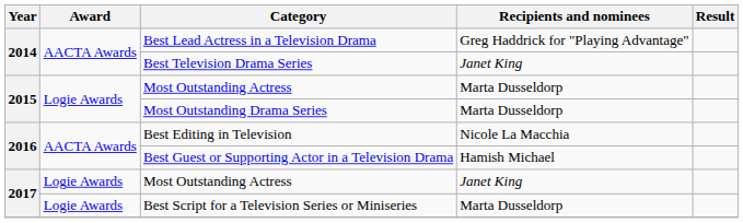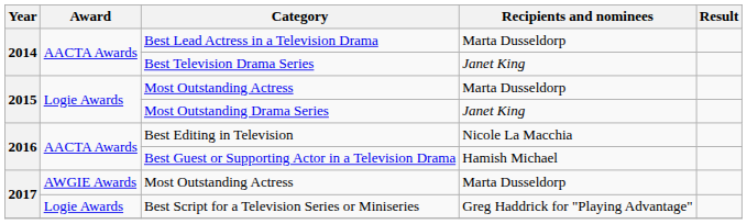 <table class="wikitable plainrowheaders" style="font-size: 95%;">
 <tr>
 <th scope="col">Year</th>
 <th scope="col">Award</th>
 <th scope="col">Category</th>
 <th scope="col">Recipients and nominees</th>
 <th scope="col">Result</th>
 </tr>
 <tr>
 <th scope="row" rowspan="2">2014</th>
 <td rowspan="2"><a href='#'>AACTA Awards</a></td>
 <td><a href='#'>Best Lead Actress in a Television Drama</a></td>
-<td>Greg Haddrick for "Playing Advantage"</td>
+<td>Marta Dusseldorp</td>
 <td></td>
 </tr>
 <tr>
 <td><a href='#'>Best Television Drama Series</a></td>
 <td><em>Janet King</em></td>
 <td></td>
 </tr>
 <tr>
 <th scope="row" rowspan="2">2015</th>
 <td rowspan="2"><a href='#'>Logie Awards</a></td>
 <td><a href='#'>Most Outstanding Actress</a></td>
 <td>Marta Dusseldorp</td>
 <td></td>
 </tr>
 <tr>
 <td><a href='#'>Most Outstanding Drama Series</a></td>
-<td>Marta Dusseldorp</td>
+<td><em>Janet King</em></td>
 <td></td>
 </tr>
 <tr>
 <th scope="row" rowspan="2">2016</th>
 <td rowspan="2"><a href='#'>AACTA Awards</a></td>
 <td>Best Editing in Television</td>
 <td>Nicole La Macchia</td>
 <td></td>
 </tr>
 <tr>
 <td><a href='#'>Best Guest or Supporting Actor in a Television Drama</a></td>
 <td>Hamish Michael</td>
 <td></td>
 </tr>
 <tr>
 <th scope="row" rowspan="2">2017</th>
-<td><a href='#'>Logie Awards</a></td>
+<td><a href='#'>AWGIE Awards</a></td>
 <td>Most Outstanding Actress</td>
-<td><em>Janet King</em></td>
+<td>Marta Dusseldorp</td>
 <td></td>
 </tr>
 <tr>
 <td><a href='#'>Logie Awards</a></td>
 <td>Best Script for a Television Series or Miniseries</td>
-<td>Marta Dusseldorp</td>
+<td>Greg Haddrick for "Playing Advantage"</td>
 <td></td>
 </tr>
 <tr>
 </tr>
 </table>
